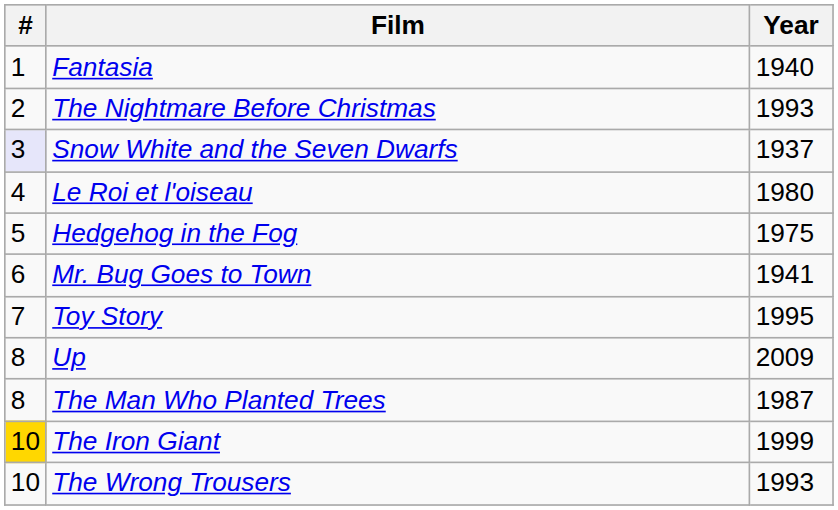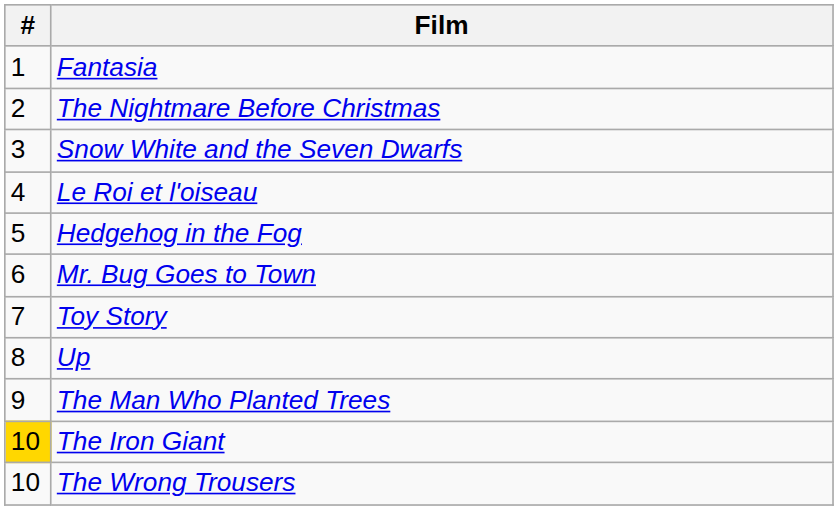 <table class="sortable wikitable" style="width:40%">
 <tr>
 <th width=5%>#</th>
 <th width=85%>Film</th>
-<th width=10%>Year</th>
 </tr>
 <tr>
 <td>1</td>
 <td><em><a href='#'>Fantasia</a></em></td>
-<td>1940</td>
 </tr>
 <tr>
 <td>2</td>
 <td><em><a href='#'>The Nightmare Before Christmas</a></em></td>
-<td>1993</td>
 </tr>
 <tr>
-<td style="background: lavender;">3</td>
+<td>3</td>
 <td><em><a href='#'>Snow White and the Seven Dwarfs</a></em></td>
-<td>1937</td>
 </tr>
 <tr>
 <td>4</td>
 <td><em><a href='#'>Le Roi et l'oiseau</a></em></td>
-<td>1980</td>
 </tr>
 <tr>
 <td>5</td>
 <td><em><a href='#'>Hedgehog in the Fog</a></em></td>
-<td>1975</td>
 </tr>
 <tr>
 <td>6</td>
 <td><em><a href='#'>Mr. Bug Goes to Town</a></em></td>
-<td>1941</td>
 </tr>
 <tr>
 <td>7</td>
 <td><em><a href='#'>Toy Story</a></em></td>
-<td>1995</td>
 </tr>
 <tr>
 <td>8</td>
 <td><em><a href='#'>Up</a></em></td>
-<td>2009</td>
 </tr>
 <tr>
-<td>8</td>
+<td>9</td>
 <td><em><a href='#'>The Man Who Planted Trees</a></em></td>
-<td>1987</td>
 </tr>
 <tr>
 <td style="background: gold;">10</td>
 <td><em><a href='#'>The Iron Giant</a></em></td>
-<td>1999</td>
 </tr>
 <tr>
 <td>10</td>
 <td><em><a href='#'>The Wrong Trousers</a></em></td>
-<td>1993</td>
 </tr>
 </table>
